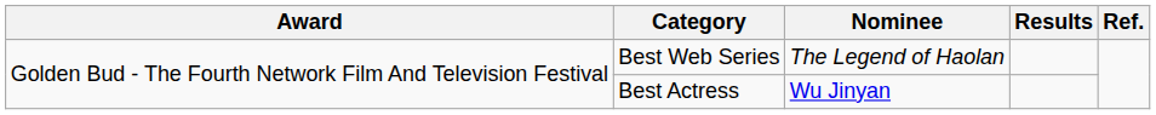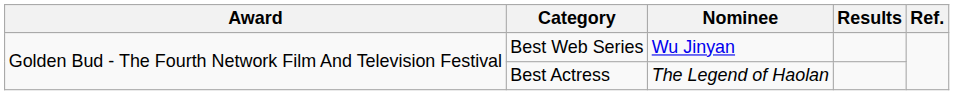 <table class="wikitable">
 <tr>
 <th>Award</th>
 <th>Category</th>
 <th>Nominee</th>
 <th>Results</th>
 <th>Ref.</th>
 </tr>
 <tr>
 <td rowspan=2>Golden Bud - The Fourth Network Film And Television Festival</td>
 <td>Best Web Series</td>
-<td><em>The Legend of Haolan</em></td>
+<td><a href='#'>Wu Jinyan</a></td>
 <td></td>
 <td rowspan=2></td>
 </tr>
 <tr>
 <td>Best Actress</td>
-<td><a href='#'>Wu Jinyan</a></td>
+<td><em>The Legend of Haolan</em></td>
 <td></td>
 </tr>
 </table>
